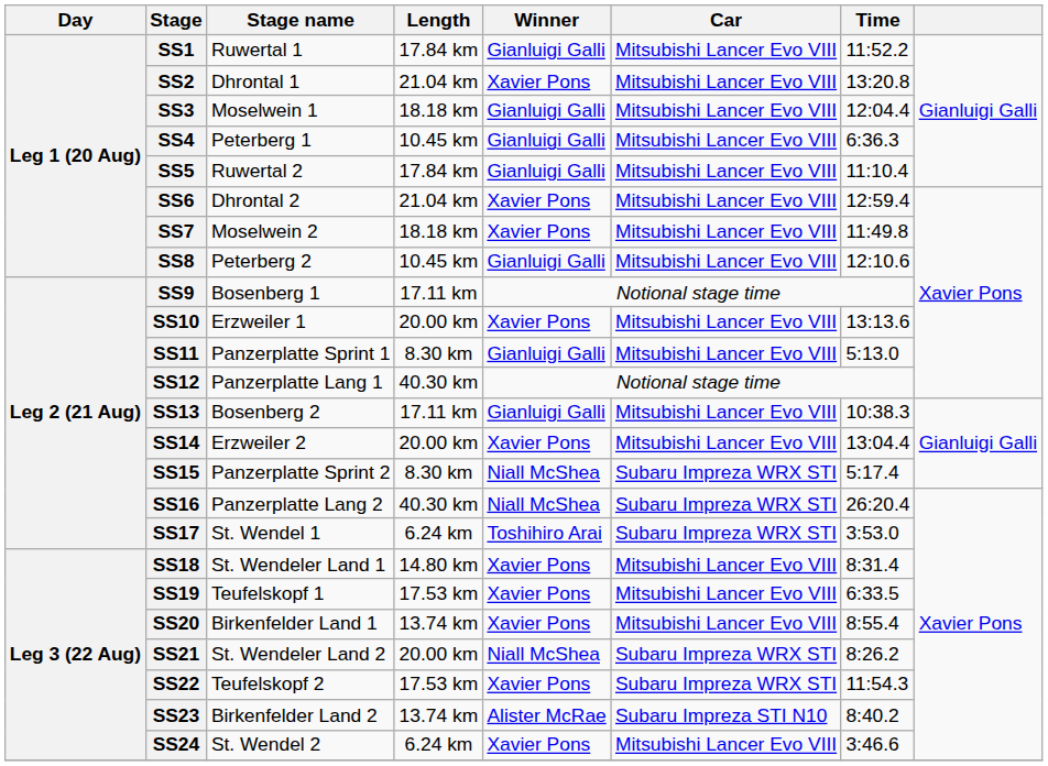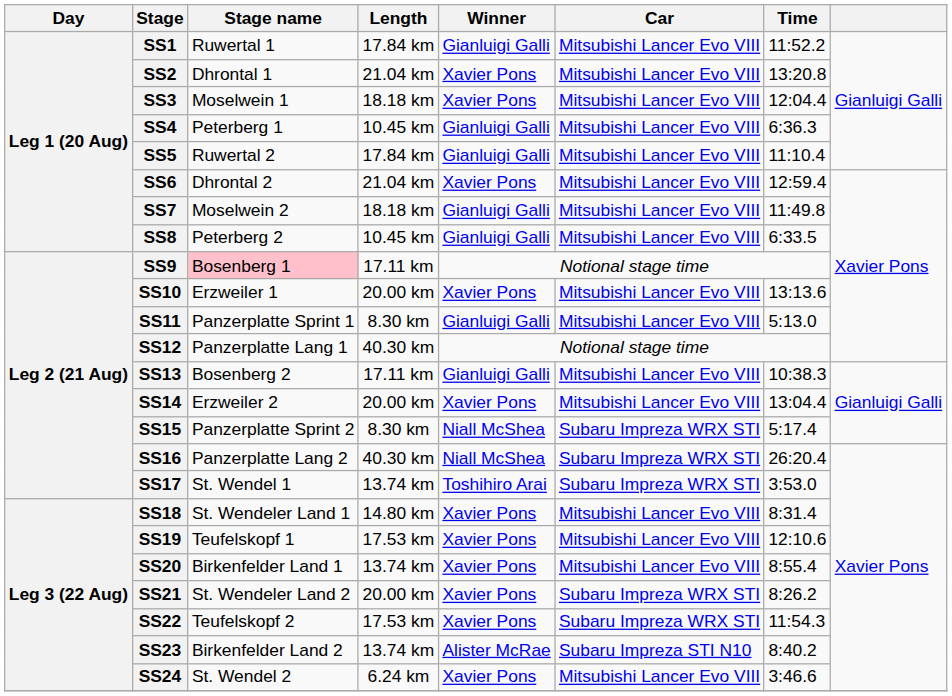 <table class="wikitable" style="font-size: 85%;">
 <tr>
 <th>Day</th>
 <th>Stage</th>
 <th>Stage name</th>
 <th>Length</th>
 <th>Winner</th>
 <th>Car</th>
 <th>Time</th>
 <th></th>
 </tr>
 <tr>
 <th rowspan="8">Leg 1 (20 Aug)</th>
 <th>SS1</th>
 <td>Ruwertal 1</td>
 <td align="center">17.84 km</td>
 <td> <a href='#'>Gianluigi Galli</a></td>
 <td><a href='#'>Mitsubishi Lancer Evo VIII</a></td>
 <td>11:52.2</td>
 <td rowspan="5"> <a href='#'>Gianluigi Galli</a></td>
 </tr>
 <tr>
 <th>SS2</th>
 <td>Dhrontal 1</td>
 <td align="center">21.04 km</td>
 <td> <a href='#'>Xavier Pons</a></td>
 <td><a href='#'>Mitsubishi Lancer Evo VIII</a></td>
 <td>13:20.8</td>
 </tr>
 <tr>
 <th>SS3</th>
 <td>Moselwein 1</td>
 <td align="center">18.18 km</td>
-<td> <a href='#'>Gianluigi Galli</a></td>
+<td> <a href='#'>Xavier Pons</a></td>
 <td><a href='#'>Mitsubishi Lancer Evo VIII</a></td>
 <td>12:04.4</td>
 </tr>
 <tr>
 <th>SS4</th>
 <td>Peterberg 1</td>
 <td align="center">10.45 km</td>
 <td> <a href='#'>Gianluigi Galli</a></td>
 <td><a href='#'>Mitsubishi Lancer Evo VIII</a></td>
 <td>6:36.3</td>
 </tr>
 <tr>
 <th>SS5</th>
 <td>Ruwertal 2</td>
 <td align="center">17.84 km</td>
 <td> <a href='#'>Gianluigi Galli</a></td>
 <td><a href='#'>Mitsubishi Lancer Evo VIII</a></td>
 <td>11:10.4</td>
 </tr>
 <tr>
 <th>SS6</th>
 <td>Dhrontal 2</td>
 <td align="center">21.04 km</td>
 <td> <a href='#'>Xavier Pons</a></td>
 <td><a href='#'>Mitsubishi Lancer Evo VIII</a></td>
 <td>12:59.4</td>
 <td rowspan="7"> <a href='#'>Xavier Pons</a></td>
 </tr>
 <tr>
 <th>SS7</th>
 <td>Moselwein 2</td>
 <td align="center">18.18 km</td>
-<td> <a href='#'>Xavier Pons</a></td>
+<td> <a href='#'>Gianluigi Galli</a></td>
 <td><a href='#'>Mitsubishi Lancer Evo VIII</a></td>
 <td>11:49.8</td>
 </tr>
 <tr>
 <th>SS8</th>
 <td>Peterberg 2</td>
 <td align="center">10.45 km</td>
 <td> <a href='#'>Gianluigi Galli</a></td>
 <td><a href='#'>Mitsubishi Lancer Evo VIII</a></td>
-<td>12:10.6</td>
+<td>6:33.5</td>
 </tr>
 <tr>
 <th rowspan="9">Leg 2 (21 Aug)</th>
 <th>SS9</th>
-<td>Bosenberg 1</td>
+<td style="background: pink;">Bosenberg 1</td>
 <td align="center">17.11 km</td>
 <td colspan="3" align="center"><em>Notional stage time</em></td>
 </tr>
 <tr>
 <th>SS10</th>
 <td>Erzweiler 1</td>
 <td align="center">20.00 km</td>
 <td> <a href='#'>Xavier Pons</a></td>
 <td><a href='#'>Mitsubishi Lancer Evo VIII</a></td>
 <td>13:13.6</td>
 </tr>
 <tr>
 <th>SS11</th>
 <td>Panzerplatte Sprint 1</td>
 <td align="center">8.30 km</td>
 <td> <a href='#'>Gianluigi Galli</a></td>
 <td><a href='#'>Mitsubishi Lancer Evo VIII</a></td>
 <td>5:13.0</td>
 </tr>
 <tr>
 <th>SS12</th>
 <td>Panzerplatte Lang 1</td>
 <td align="center">40.30 km</td>
 <td colspan="3" align="center"><em>Notional stage time</em></td>
 </tr>
 <tr>
 <th>SS13</th>
 <td>Bosenberg 2</td>
 <td align="center">17.11 km</td>
 <td> <a href='#'>Gianluigi Galli</a></td>
 <td><a href='#'>Mitsubishi Lancer Evo VIII</a></td>
 <td>10:38.3</td>
 <td rowspan="3"> <a href='#'>Gianluigi Galli</a></td>
 </tr>
 <tr>
 <th>SS14</th>
 <td>Erzweiler 2</td>
 <td align="center">20.00 km</td>
 <td> <a href='#'>Xavier Pons</a></td>
 <td><a href='#'>Mitsubishi Lancer Evo VIII</a></td>
 <td>13:04.4</td>
 </tr>
 <tr>
 <th>SS15</th>
 <td>Panzerplatte Sprint 2</td>
 <td align="center">8.30 km</td>
 <td> <a href='#'>Niall McShea</a></td>
 <td><a href='#'>Subaru Impreza WRX STI</a></td>
 <td>5:17.4</td>
 </tr>
 <tr>
 <th>SS16</th>
 <td>Panzerplatte Lang 2</td>
 <td align="center">40.30 km</td>
 <td> <a href='#'>Niall McShea</a></td>
 <td><a href='#'>Subaru Impreza WRX STI</a></td>
 <td>26:20.4</td>
 <td rowspan="9"> <a href='#'>Xavier Pons</a></td>
 </tr>
 <tr>
 <th>SS17</th>
 <td>St. Wendel 1</td>
-<td align="center">6.24 km</td>
+<td align="center">13.74 km</td>
 <td> <a href='#'>Toshihiro Arai</a></td>
 <td><a href='#'>Subaru Impreza WRX STI</a></td>
 <td>3:53.0</td>
 </tr>
 <tr>
 <th rowspan="7">Leg 3 (22 Aug)</th>
 <th>SS18</th>
 <td>St. Wendeler Land 1</td>
 <td align="center">14.80 km</td>
 <td> <a href='#'>Xavier Pons</a></td>
 <td><a href='#'>Mitsubishi Lancer Evo VIII</a></td>
 <td>8:31.4</td>
 </tr>
 <tr>
 <th>SS19</th>
 <td>Teufelskopf 1</td>
 <td align="center">17.53 km</td>
 <td> <a href='#'>Xavier Pons</a></td>
 <td><a href='#'>Mitsubishi Lancer Evo VIII</a></td>
-<td>6:33.5</td>
+<td>12:10.6</td>
 </tr>
 <tr>
 <th>SS20</th>
 <td>Birkenfelder Land 1</td>
 <td align="center">13.74 km</td>
 <td> <a href='#'>Xavier Pons</a></td>
 <td><a href='#'>Mitsubishi Lancer Evo VIII</a></td>
 <td>8:55.4</td>
 </tr>
 <tr>
 <th>SS21</th>
 <td>St. Wendeler Land 2</td>
 <td align="center">20.00 km</td>
-<td> <a href='#'>Niall McShea</a></td>
+<td> <a href='#'>Xavier Pons</a></td>
 <td><a href='#'>Subaru Impreza WRX STI</a></td>
 <td>8:26.2</td>
 </tr>
 <tr>
 <th>SS22</th>
 <td>Teufelskopf 2</td>
 <td align="center">17.53 km</td>
 <td> <a href='#'>Xavier Pons</a></td>
 <td><a href='#'>Subaru Impreza WRX STI</a></td>
 <td>11:54.3</td>
 </tr>
 <tr>
 <th>SS23</th>
 <td>Birkenfelder Land 2</td>
 <td align="center">13.74 km</td>
 <td> <a href='#'>Alister McRae</a></td>
 <td><a href='#'>Subaru Impreza STI N10</a></td>
 <td>8:40.2</td>
 </tr>
 <tr>
 <th>SS24</th>
 <td>St. Wendel 2</td>
 <td align="center">6.24 km</td>
 <td> <a href='#'>Xavier Pons</a></td>
 <td><a href='#'>Mitsubishi Lancer Evo VIII</a></td>
 <td>3:46.6</td>
 </tr>
 <tr>
 </tr>
 </table>
